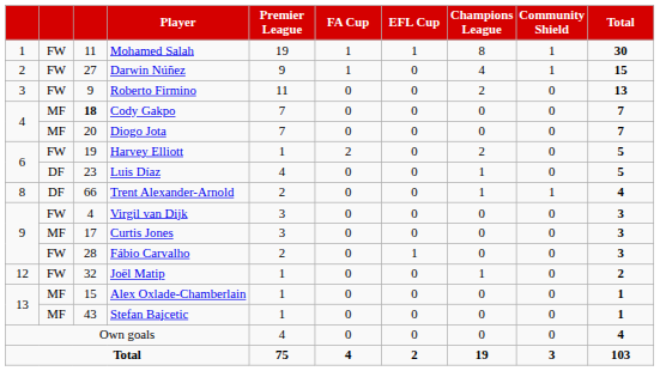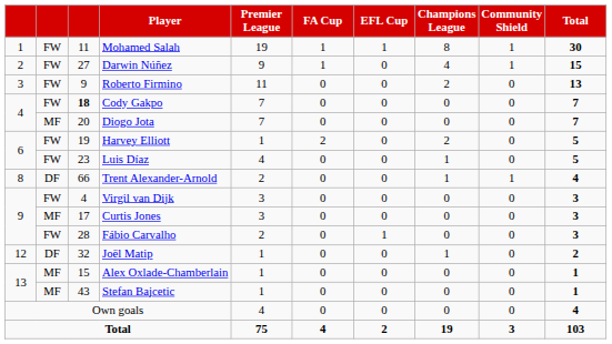 <table class="wikitable sortable" style="text-align:center">
 <tr>
 <th style="background:#d50000; color:white; width:35px;"></th>
 <th style="background:#d50000; color:white; width:35px;"></th>
 <th style="background:#d50000; color:white; width:35px;"></th>
 <th style="background:#d50000; color:white;">Player</th>
 <th style="background:#d50000; color:white; width:75px;">Premier League</th>
 <th style="background:#d50000; color:white; width:75px;">FA Cup</th>
 <th style="background:#d50000; color:white; width:75px;">EFL Cup</th>
 <th style="background:#d50000; color:white; width:75px;">Champions League</th>
 <th style="background:#d50000; color:white; width:75px;">Community Shield</th>
 <th style="background:#d50000; color:white; width:75px;"><strong>Total</strong></th>
 </tr>
 <tr>
 <td>1</td>
 <td>FW</td>
 <td>11</td>
 <td style="text-align:left;"> <a href='#'>Mohamed Salah</a></td>
 <td>19</td>
 <td>1</td>
 <td>1</td>
 <td>8</td>
 <td>1</td>
 <td><strong>30</strong></td>
 </tr>
 <tr>
 <td>2</td>
 <td>FW</td>
 <td>27</td>
 <td style="text-align:left;"> <a href='#'>Darwin Núñez</a></td>
 <td>9</td>
 <td>1</td>
 <td>0</td>
 <td>4</td>
 <td>1</td>
 <td><strong>15</strong></td>
 </tr>
 <tr>
 <td>3</td>
 <td>FW</td>
 <td>9</td>
 <td style="text-align:left;"> <a href='#'>Roberto Firmino</a></td>
 <td>11</td>
 <td>0</td>
 <td>0</td>
 <td>2</td>
 <td>0</td>
 <td><strong>13</strong></td>
 </tr>
 <tr>
 <td rowspan=2>4</td>
-<td>MF</td>
+<td>FW</td>
 <td><strong>18</strong></td>
 <td style="text-align:left;"> <a href='#'>Cody Gakpo</a></td>
 <td>7</td>
 <td>0</td>
 <td>0</td>
 <td>0</td>
 <td>0</td>
 <td><strong>7</strong></td>
 </tr>
 <tr>
 <td>MF</td>
 <td>20</td>
 <td style="text-align:left;"> <a href='#'>Diogo Jota</a></td>
 <td>7</td>
 <td>0</td>
 <td>0</td>
 <td>0</td>
 <td>0</td>
 <td><strong>7</strong></td>
 </tr>
 <tr>
 <td rowspan=2>6</td>
 <td>FW</td>
 <td>19</td>
 <td style="text-align:left;"> <a href='#'>Harvey Elliott</a></td>
 <td>1</td>
 <td>2</td>
 <td>0</td>
 <td>2</td>
 <td>0</td>
 <td><strong>5</strong></td>
 </tr>
 <tr>
-<td>DF</td>
+<td>FW</td>
 <td>23</td>
 <td style="text-align:left;"> <a href='#'>Luis Díaz</a></td>
 <td>4</td>
 <td>0</td>
 <td>0</td>
 <td>1</td>
 <td>0</td>
 <td><strong>5</strong></td>
 </tr>
 <tr>
 <td>8</td>
 <td>DF</td>
 <td>66</td>
 <td style="text-align:left;"> <a href='#'>Trent Alexander-Arnold</a></td>
 <td>2</td>
 <td>0</td>
 <td>0</td>
 <td>1</td>
 <td>1</td>
 <td><strong>4</strong></td>
 </tr>
 <tr>
 <td rowspan=3>9</td>
 <td>FW</td>
 <td>4</td>
 <td style="text-align:left;"> <a href='#'>Virgil van Dijk</a></td>
 <td>3</td>
 <td>0</td>
 <td>0</td>
 <td>0</td>
 <td>0</td>
 <td><strong>3</strong></td>
 </tr>
 <tr>
 <td>MF</td>
 <td>17</td>
 <td style="text-align:left;"> <a href='#'>Curtis Jones</a></td>
 <td>3</td>
 <td>0</td>
 <td>0</td>
 <td>0</td>
 <td>0</td>
 <td><strong>3</strong></td>
 </tr>
 <tr>
 <td>FW</td>
 <td>28</td>
 <td style="text-align:left;"> <a href='#'>Fábio Carvalho</a></td>
 <td>2</td>
 <td>0</td>
 <td>1</td>
 <td>0</td>
 <td>0</td>
 <td><strong>3</strong></td>
 </tr>
 <tr>
 <td>12</td>
-<td>FW</td>
+<td>DF</td>
 <td>32</td>
 <td style="text-align:left;"> <a href='#'>Joël Matip</a></td>
 <td>1</td>
 <td>0</td>
 <td>0</td>
 <td>1</td>
 <td>0</td>
 <td><strong>2</strong></td>
 </tr>
 <tr>
 <td rowspan=2>13</td>
 <td>MF</td>
 <td>15</td>
 <td style="text-align:left;"> <a href='#'>Alex Oxlade-Chamberlain</a></td>
 <td>1</td>
 <td>0</td>
 <td>0</td>
 <td>0</td>
 <td>0</td>
 <td><strong>1</strong></td>
 </tr>
 <tr>
 <td>MF</td>
 <td>43</td>
 <td style="text-align:left;"> <a href='#'>Stefan Bajcetic</a></td>
 <td>1</td>
 <td>0</td>
 <td>0</td>
 <td>0</td>
 <td>0</td>
 <td><strong>1</strong></td>
 </tr>
 <tr>
 <td colspan="4">Own goals</td>
 <td>4</td>
 <td>0</td>
 <td>0</td>
 <td>0</td>
 <td>0</td>
 <td><strong>4</strong></td>
 </tr>
 <tr class="sortbottom">
 <td colspan="4"><strong>Total</strong></td>
 <td><strong>75</strong></td>
 <td><strong>4</strong></td>
 <td><strong>2</strong></td>
 <td><strong>19</strong></td>
 <td><strong>3</strong></td>
 <td><strong>103</strong></td>
 </tr>
 </table>
